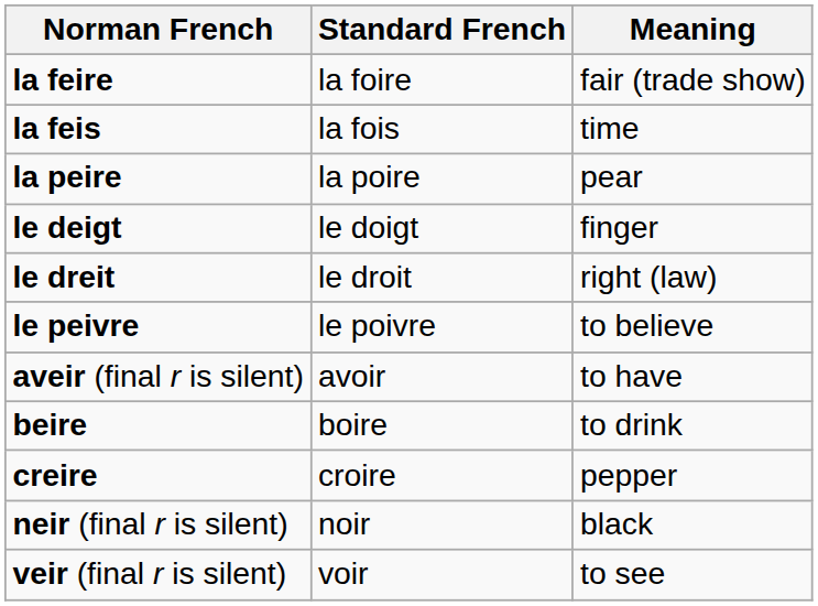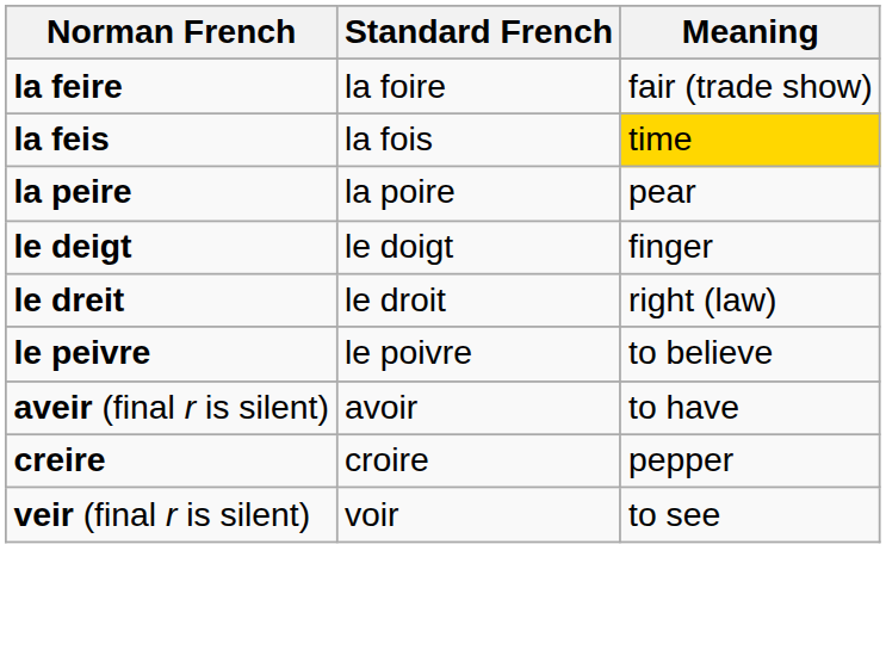 <table class="wikitable sortable alternance">
 <tr>
 <th scope="col">Norman French</th>
 <th scope="col">Standard French</th>
 <th scope="col">Meaning</th>
 </tr>
 <tr>
 <td><strong>la feire</strong></td>
 <td>la foire</td>
 <td>fair (trade show)</td>
 </tr>
 <tr>
 <td><strong>la feis</strong></td>
 <td>la fois</td>
-<td>time</td>
+<td style="background: gold;">time</td>
 </tr>
 <tr>
 <td><strong>la peire</strong></td>
 <td>la poire</td>
 <td>pear</td>
 </tr>
 <tr>
 <td><strong>le deigt</strong></td>
 <td>le doigt</td>
 <td>finger</td>
 </tr>
 <tr>
 <td><strong>le dreit</strong></td>
 <td>le droit</td>
 <td>right (law)</td>
 </tr>
 <tr>
 <td><strong>le peivre</strong></td>
 <td>le poivre</td>
 <td>to believe</td>
 </tr>
 <tr>
 <td><strong>aveir</strong> (final <em>r</em> is silent)</td>
 <td>avoir</td>
 <td>to have</td>
 </tr>
 <tr>
-<td><strong>beire</strong></td>
-<td>boire</td>
-<td>to drink</td>
-</tr>
-<tr>
 <td><strong>creire</strong></td>
 <td>croire</td>
 <td>pepper</td>
-</tr>
-<tr>
-<td><strong>neir</strong> (final <em>r</em> is silent)</td>
-<td>noir</td>
-<td>black</td>
 </tr>
 <tr>
 <td><strong>veir</strong> (final <em>r</em> is silent)</td>
 <td>voir</td>
 <td>to see</td>
 </tr>
 </table>
